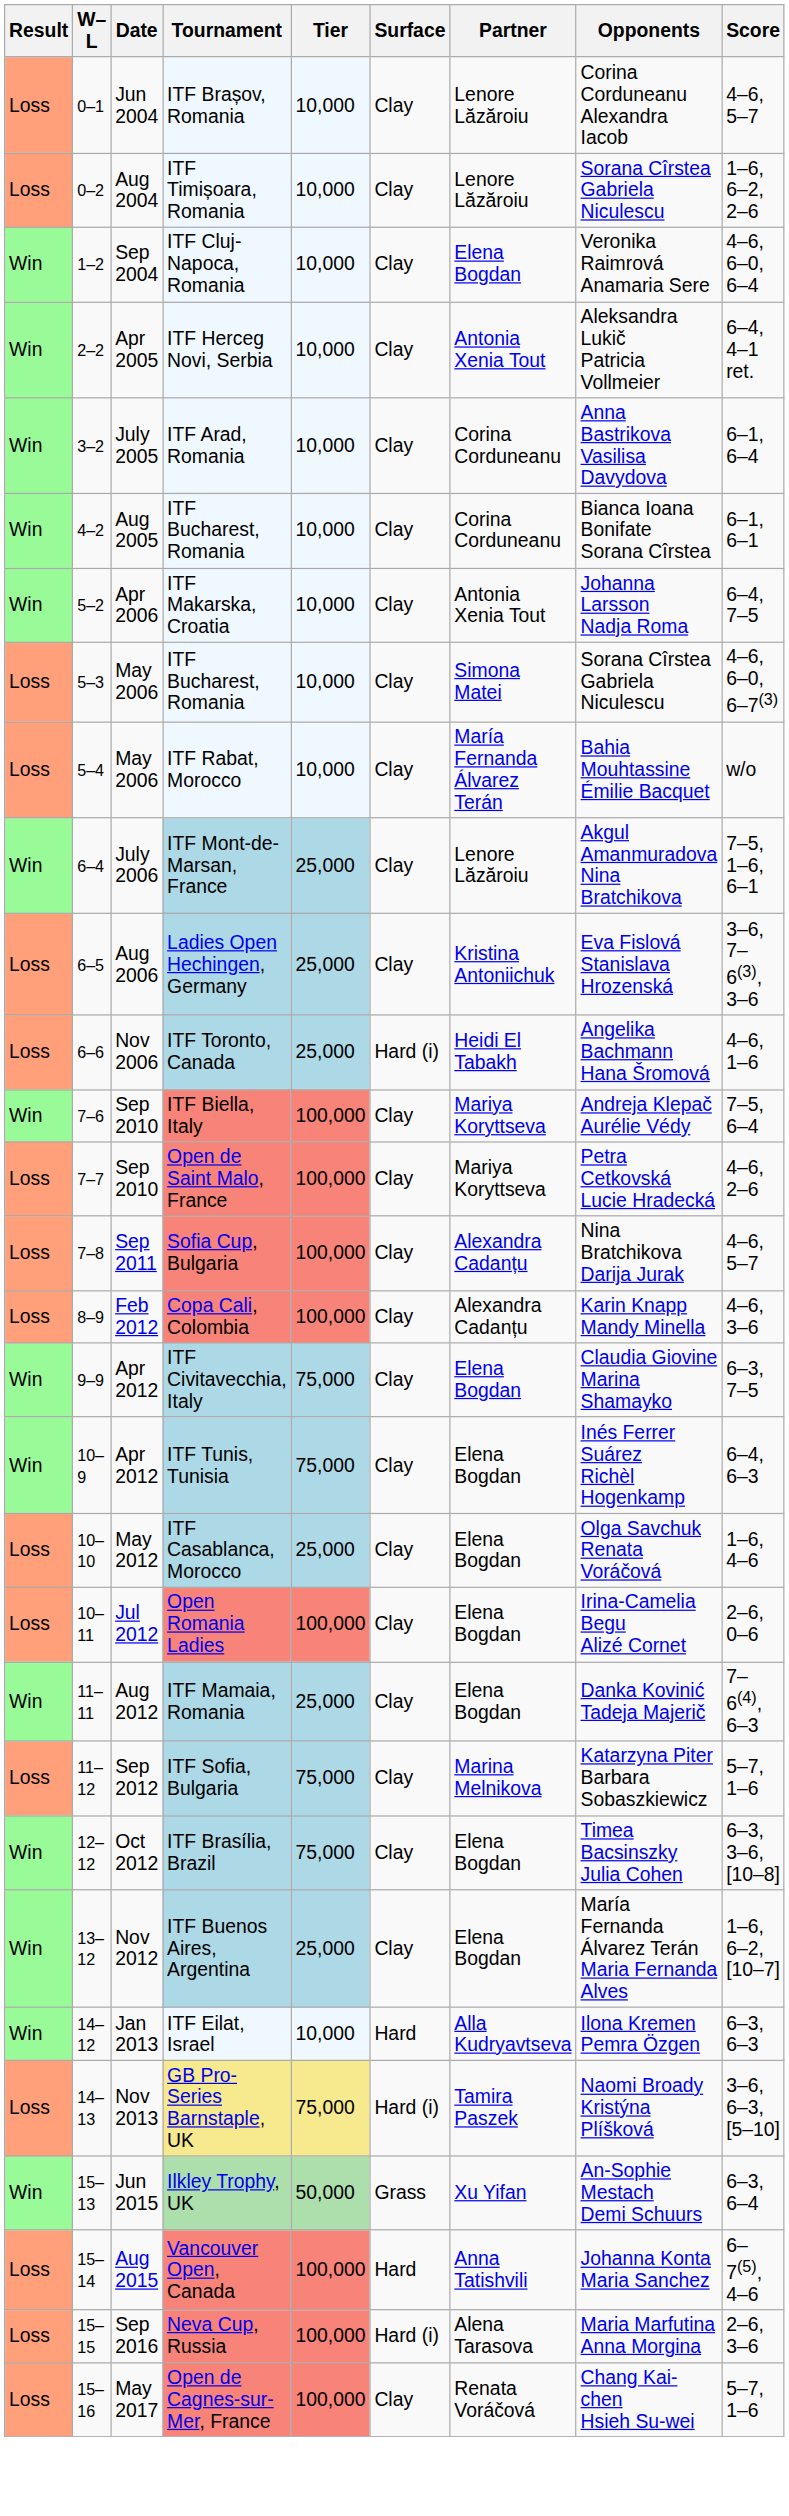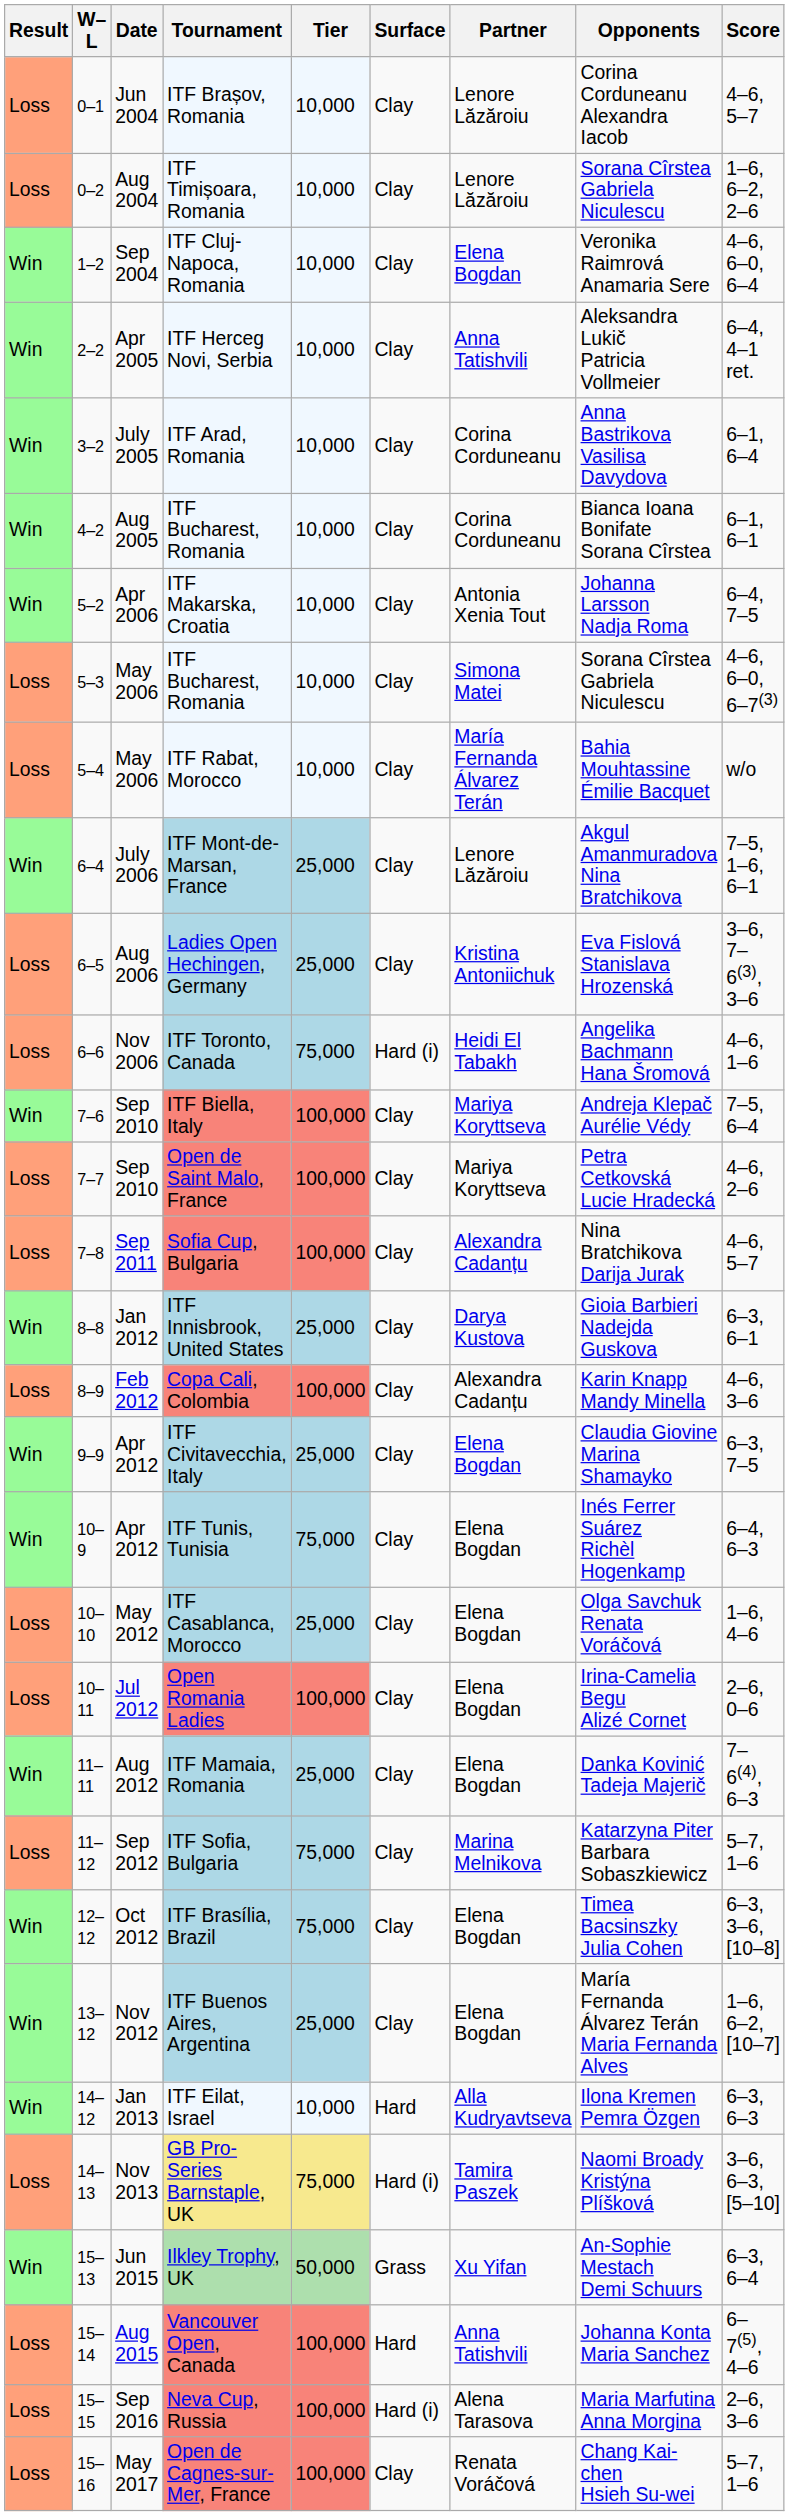 <table class="sortable wikitable nowrap">
 <tr>
 <th>Result</th>
 <th class="unsortable">W–L</th>
 <th>Date</th>
 <th>Tournament</th>
 <th>Tier</th>
 <th>Surface</th>
 <th>Partner</th>
 <th>Opponents</th>
 <th class="unsortable">Score</th>
 </tr>
 <tr>
 <td style="background:#ffa07a;">Loss</td>
 <td><small>0–1</small></td>
 <td>Jun 2004</td>
 <td style="background:#f0f8ff;">ITF Brașov, Romania</td>
 <td style="background:#f0f8ff;">10,000</td>
 <td>Clay</td>
 <td> Lenore Lăzăroiu</td>
 <td> Corina Corduneanu <br>  Alexandra Iacob</td>
 <td>4–6, 5–7</td>
 </tr>
 <tr>
 <td style="background:#ffa07a;">Loss</td>
 <td><small>0–2</small></td>
 <td>Aug 2004</td>
 <td style="background:#f0f8ff;">ITF Timișoara, Romania</td>
 <td style="background:#f0f8ff;">10,000</td>
 <td>Clay</td>
 <td> Lenore Lăzăroiu</td>
 <td> <a href='#'>Sorana Cîrstea</a> <br>  <a href='#'>Gabriela Niculescu</a></td>
 <td>1–6, 6–2, 2–6</td>
 </tr>
 <tr>
 <td style="background:#98fb98;">Win</td>
 <td><small>1–2</small></td>
 <td>Sep 2004</td>
 <td style="background:#f0f8ff;">ITF Cluj-Napoca, Romania</td>
 <td style="background:#f0f8ff;">10,000</td>
 <td>Clay</td>
 <td> <a href='#'>Elena Bogdan</a></td>
 <td> Veronika Raimrová <br>  Anamaria Sere</td>
 <td>4–6, 6–0, 6–4</td>
 </tr>
 <tr>
 <td style="background:#98fb98;">Win</td>
 <td><small>2–2</small></td>
 <td>Apr 2005</td>
 <td style="background:#f0f8ff;">ITF Herceg Novi, Serbia</td>
 <td style="background:#f0f8ff;">10,000</td>
 <td>Clay</td>
-<td> <a href='#'>Antonia Xenia Tout</a></td>
+<td> <a href='#'>Anna Tatishvili</a></td>
 <td> Aleksandra Lukič <br>  Patricia Vollmeier</td>
 <td>6–4, 4–1 ret.</td>
 </tr>
 <tr>
 <td style="background:#98fb98;">Win</td>
 <td><small>3–2</small></td>
 <td>July 2005</td>
 <td style="background:#f0f8ff;">ITF Arad, Romania</td>
 <td style="background:#f0f8ff;">10,000</td>
 <td>Clay</td>
 <td> Corina Corduneanu</td>
 <td> <a href='#'>Anna Bastrikova</a> <br>  <a href='#'>Vasilisa Davydova</a></td>
 <td>6–1, 6–4</td>
 </tr>
 <tr>
 <td style="background:#98fb98;">Win</td>
 <td><small>4–2</small></td>
 <td>Aug 2005</td>
 <td style="background:#f0f8ff;">ITF Bucharest, Romania</td>
 <td style="background:#f0f8ff;">10,000</td>
 <td>Clay</td>
 <td> Corina Corduneanu</td>
 <td> Bianca Ioana Bonifate <br>  Sorana Cîrstea</td>
 <td>6–1, 6–1</td>
 </tr>
 <tr>
 <td style="background:#98fb98;">Win</td>
 <td><small>5–2</small></td>
 <td>Apr 2006</td>
 <td style="background:#f0f8ff;">ITF Makarska, Croatia</td>
 <td style="background:#f0f8ff;">10,000</td>
 <td>Clay</td>
 <td> Antonia Xenia Tout</td>
 <td> <a href='#'>Johanna Larsson</a> <br>  <a href='#'>Nadja Roma</a></td>
 <td>6–4, 7–5</td>
 </tr>
 <tr>
 <td style="background:#ffa07a;">Loss</td>
 <td><small>5–3</small></td>
 <td>May 2006</td>
 <td style="background:#f0f8ff;">ITF Bucharest, Romania</td>
 <td style="background:#f0f8ff;">10,000</td>
 <td>Clay</td>
 <td> <a href='#'>Simona Matei</a></td>
 <td> Sorana Cîrstea <br>  Gabriela Niculescu</td>
 <td>4–6, 6–0, 6–7<sup>(3)</sup></td>
 </tr>
 <tr>
 <td style="background:#ffa07a;">Loss</td>
 <td><small>5–4</small></td>
 <td>May 2006</td>
 <td style="background:#f0f8ff;">ITF Rabat, Morocco</td>
 <td style="background:#f0f8ff;">10,000</td>
 <td>Clay</td>
 <td> <a href='#'>María Fernanda Álvarez Terán</a></td>
 <td> <a href='#'>Bahia Mouhtassine</a> <br>  <a href='#'>Émilie Bacquet</a></td>
 <td>w/o</td>
 </tr>
 <tr>
 <td style="background:#98fb98;">Win</td>
 <td><small>6–4</small></td>
 <td>July 2006</td>
 <td style="background:lightblue;">ITF Mont-de-Marsan, France</td>
 <td style="background:lightblue;">25,000</td>
 <td>Clay</td>
 <td> Lenore Lăzăroiu</td>
 <td> <a href='#'>Akgul Amanmuradova</a> <br>  <a href='#'>Nina Bratchikova</a></td>
 <td>7–5, 1–6, 6–1</td>
 </tr>
 <tr>
 <td style="background:#ffa07a;">Loss</td>
 <td><small>6–5</small></td>
 <td>Aug 2006</td>
 <td style="background:lightblue;"><a href='#'>Ladies Open Hechingen</a>, Germany</td>
 <td style="background:lightblue;">25,000</td>
 <td>Clay</td>
 <td> <a href='#'>Kristina Antoniichuk</a></td>
 <td> <a href='#'>Eva Fislová</a> <br>  <a href='#'>Stanislava Hrozenská</a></td>
 <td>3–6, 7–6<sup>(3)</sup>, 3–6</td>
 </tr>
 <tr>
 <td style="background:#ffa07a;">Loss</td>
 <td><small>6–6</small></td>
 <td>Nov 2006</td>
 <td style="background:lightblue;">ITF Toronto, Canada</td>
-<td style="background:lightblue;">25,000</td>
+<td style="background:lightblue;">75,000</td>
 <td>Hard (i)</td>
 <td> <a href='#'>Heidi El Tabakh</a></td>
 <td> <a href='#'>Angelika Bachmann</a> <br>  <a href='#'>Hana Šromová</a></td>
 <td>4–6, 1–6</td>
 </tr>
 <tr>
 <td style="background:#98fb98;">Win</td>
 <td><small>7–6</small></td>
 <td>Sep 2010</td>
 <td style="background:#f88379;">ITF Biella, Italy</td>
 <td style="background:#f88379;">100,000</td>
 <td>Clay</td>
 <td> <a href='#'>Mariya Koryttseva</a></td>
 <td> <a href='#'>Andreja Klepač</a> <br>  <a href='#'>Aurélie Védy</a></td>
 <td>7–5, 6–4</td>
 </tr>
 <tr>
 <td style="background:#ffa07a;">Loss</td>
 <td><small>7–7</small></td>
 <td>Sep 2010</td>
 <td style="background:#f88379;"><a href='#'>Open de Saint Malo</a>, France</td>
 <td style="background:#f88379;">100,000</td>
 <td>Clay</td>
 <td> Mariya Koryttseva</td>
 <td> <a href='#'>Petra Cetkovská</a> <br>  <a href='#'>Lucie Hradecká</a></td>
 <td>4–6, 2–6</td>
 </tr>
 <tr>
 <td bgcolor="FFA07A">Loss</td>
 <td><small>7–8</small></td>
 <td><a href='#'>Sep 2011</a></td>
 <td style="background:#f88379;"><a href='#'>Sofia Cup</a>, Bulgaria</td>
 <td style="background:#f88379;">100,000</td>
 <td>Clay</td>
 <td> <a href='#'>Alexandra Cadanțu</a></td>
 <td> Nina Bratchikova <br>  <a href='#'>Darija Jurak</a></td>
 <td>4–6, 5–7</td>
 </tr>
 <tr>
+<td style="background:#98fb98;">Win</td>
+<td><small>8–8</small></td>
+<td>Jan 2012</td>
+<td style="background:lightblue;">ITF Innisbrook, United States</td>
+<td style="background:lightblue;">25,000</td>
+<td>Clay</td>
+<td> <a href='#'>Darya Kustova</a></td>
+<td> <a href='#'>Gioia Barbieri</a> <br>  <a href='#'>Nadejda Guskova</a></td>
+<td>6–3, 6–1</td>
+</tr>
+<tr>
 <td bgcolor="FFA07A">Loss</td>
 <td><small>8–9</small></td>
 <td><a href='#'>Feb 2012</a></td>
 <td style="background:#f88379;"><a href='#'>Copa Cali</a>, Colombia</td>
 <td style="background:#f88379;">100,000</td>
 <td>Clay</td>
 <td> Alexandra Cadanțu</td>
 <td> <a href='#'>Karin Knapp</a> <br>  <a href='#'>Mandy Minella</a></td>
 <td>4–6, 3–6</td>
 </tr>
 <tr>
 <td style="background:#98fb98;">Win</td>
 <td><small>9–9</small></td>
 <td>Apr 2012</td>
 <td style="background:lightblue;">ITF Civitavecchia, Italy</td>
-<td style="background:lightblue;">75,000</td>
+<td style="background:lightblue;">25,000</td>
 <td>Clay</td>
 <td> <a href='#'>Elena Bogdan</a></td>
 <td> <a href='#'>Claudia Giovine</a> <br>  <a href='#'>Marina Shamayko</a></td>
 <td>6–3, 7–5</td>
 </tr>
 <tr>
 <td style="background:#98fb98;">Win</td>
 <td><small>10–9</small></td>
 <td>Apr 2012</td>
 <td style="background:lightblue;">ITF Tunis, Tunisia</td>
 <td style="background:lightblue;">75,000</td>
 <td>Clay</td>
 <td> Elena Bogdan</td>
 <td> <a href='#'>Inés Ferrer Suárez</a> <br>  <a href='#'>Richèl Hogenkamp</a></td>
 <td>6–4, 6–3</td>
 </tr>
 <tr>
 <td style="background:#ffa07a;">Loss</td>
 <td><small>10–10</small></td>
 <td>May 2012</td>
 <td style="background:lightblue;">ITF Casablanca, Morocco</td>
 <td style="background:lightblue;">25,000</td>
 <td>Clay</td>
 <td> Elena Bogdan</td>
 <td> <a href='#'>Olga Savchuk</a> <br>  <a href='#'>Renata Voráčová</a></td>
 <td>1–6, 4–6</td>
 </tr>
 <tr>
 <td style="background:#ffa07a;">Loss</td>
 <td><small>10–11</small></td>
 <td><a href='#'>Jul 2012</a></td>
 <td style="background:#f88379;"><a href='#'>Open Romania Ladies</a></td>
 <td style="background:#f88379;">100,000</td>
 <td>Clay</td>
 <td> Elena Bogdan</td>
 <td> <a href='#'>Irina-Camelia Begu</a> <br>  <a href='#'>Alizé Cornet</a></td>
 <td>2–6, 0–6</td>
 </tr>
 <tr>
 <td style="background:#98fb98;">Win</td>
 <td><small>11–11</small></td>
 <td>Aug 2012</td>
 <td style="background:lightblue;">ITF Mamaia, Romania</td>
 <td style="background:lightblue;">25,000</td>
 <td>Clay</td>
 <td> Elena Bogdan</td>
 <td> <a href='#'>Danka Kovinić</a> <br>  <a href='#'>Tadeja Majerič</a></td>
 <td>7–6<sup>(4)</sup>, 6–3</td>
 </tr>
 <tr>
 <td style="background:#ffa07a;">Loss</td>
 <td><small>11–12</small></td>
 <td>Sep 2012</td>
 <td style="background:lightblue;">ITF Sofia, Bulgaria</td>
 <td style="background:lightblue;">75,000</td>
 <td>Clay</td>
 <td> <a href='#'>Marina Melnikova</a></td>
 <td> <a href='#'>Katarzyna Piter</a> <br>  Barbara Sobaszkiewicz</td>
 <td>5–7, 1–6</td>
 </tr>
 <tr>
 <td style="background:#98fb98;">Win</td>
 <td><small>12–12</small></td>
 <td>Oct 2012</td>
 <td style="background:lightblue;">ITF Brasília, Brazil</td>
 <td style="background:lightblue;">75,000</td>
 <td>Clay</td>
 <td> Elena Bogdan</td>
 <td> <a href='#'>Timea Bacsinszky</a> <br>  <a href='#'>Julia Cohen</a></td>
 <td>6–3, 3–6, [10–8]</td>
 </tr>
 <tr>
 <td style="background:#98fb98;">Win</td>
 <td><small>13–12</small></td>
 <td>Nov 2012</td>
 <td style="background:lightblue;">ITF Buenos Aires, Argentina</td>
 <td style="background:lightblue;">25,000</td>
 <td>Clay</td>
 <td> Elena Bogdan</td>
 <td> María Fernanda Álvarez Terán <br>  <a href='#'>Maria Fernanda Alves</a></td>
 <td>1–6, 6–2, [10–7]</td>
 </tr>
 <tr>
 <td style="background:#98fb98;">Win</td>
 <td><small>14–12</small></td>
 <td>Jan 2013</td>
 <td style="background:#f0f8ff;">ITF Eilat, Israel</td>
 <td style="background:#f0f8ff;">10,000</td>
 <td>Hard</td>
 <td> <a href='#'>Alla Kudryavtseva</a></td>
 <td> <a href='#'>Ilona Kremen</a> <br>  <a href='#'>Pemra Özgen</a></td>
 <td>6–3, 6–3</td>
 </tr>
 <tr>
 <td style="background:#ffa07a;">Loss</td>
 <td><small>14–13</small></td>
 <td>Nov 2013</td>
 <td style="background:#f7e98e;"><a href='#'>GB Pro-Series Barnstaple</a>, UK</td>
 <td style="background:#f7e98e;">75,000</td>
 <td>Hard (i)</td>
 <td> <a href='#'>Tamira Paszek</a></td>
 <td> <a href='#'>Naomi Broady</a> <br>  <a href='#'>Kristýna Plíšková</a></td>
 <td>3–6, 6–3, [5–10]</td>
 </tr>
 <tr>
 <td style="background:#98fb98;">Win</td>
 <td><small>15–13</small></td>
 <td>Jun 2015</td>
 <td style="background:#addfad;"><a href='#'>Ilkley Trophy</a>, UK</td>
 <td style="background:#addfad;">50,000</td>
 <td>Grass</td>
 <td> <a href='#'>Xu Yifan</a></td>
 <td> <a href='#'>An-Sophie Mestach</a> <br>  <a href='#'>Demi Schuurs</a></td>
 <td>6–3, 6–4</td>
 </tr>
 <tr>
 <td style="background:#ffa07a;">Loss</td>
 <td><small>15–14</small></td>
 <td><a href='#'>Aug 2015</a></td>
 <td style="background:#f88379;"><a href='#'>Vancouver Open</a>, Canada</td>
 <td style="background:#f88379;">100,000</td>
 <td>Hard</td>
 <td> <a href='#'>Anna Tatishvili</a></td>
 <td> <a href='#'>Johanna Konta</a> <br>  <a href='#'>Maria Sanchez</a></td>
 <td>6–7<sup>(5)</sup>, 4–6</td>
 </tr>
 <tr>
 <td style="background:#ffa07a;">Loss</td>
 <td><small>15–15</small></td>
 <td>Sep 2016</td>
 <td style="background:#f88379;"><a href='#'>Neva Cup</a>, Russia</td>
 <td style="background:#f88379;">100,000</td>
 <td>Hard (i)</td>
 <td> Alena Tarasova</td>
 <td> <a href='#'>Maria Marfutina</a> <br>  <a href='#'>Anna Morgina</a></td>
 <td>2–6, 3–6</td>
 </tr>
 <tr>
 <td style="background:#ffa07a;">Loss</td>
 <td><small>15–16</small></td>
 <td>May 2017</td>
 <td style="background:#f88379;"><a href='#'>Open de Cagnes-sur-Mer</a>, France</td>
 <td style="background:#f88379;">100,000</td>
 <td>Clay</td>
 <td> Renata Voráčová</td>
 <td> <a href='#'>Chang Kai-chen</a> <br>  <a href='#'>Hsieh Su-wei</a></td>
 <td>5–7, 1–6</td>
 </tr>
 </table>
